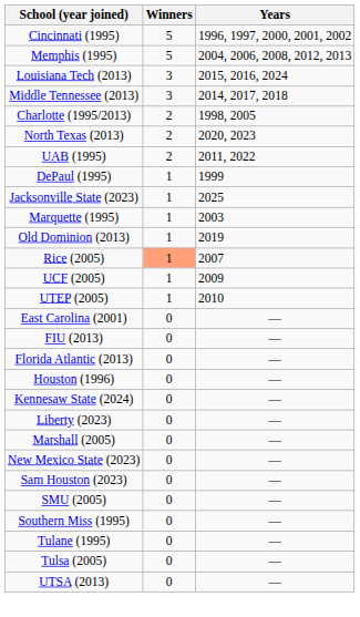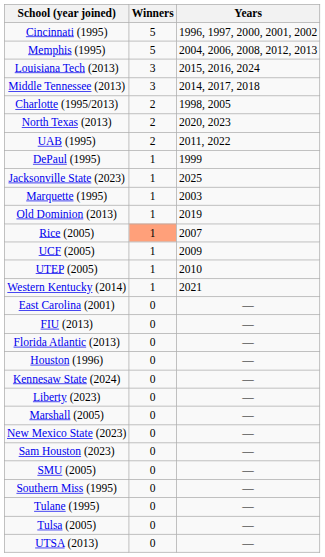 <table class="wikitable">
 <tr>
 <th>School (year joined)</th>
 <th>Winners</th>
 <th>Years</th>
 </tr>
 <tr align="center">
 <td><a href='#'>Cincinnati</a> (1995)</td>
 <td>5</td>
 <td align="left">1996, 1997, 2000, 2001, 2002</td>
 </tr>
 <tr align=center>
 <td><a href='#'>Memphis</a> (1995)</td>
 <td>5</td>
 <td align="left">2004, 2006, 2008, 2012, 2013</td>
 </tr>
 <tr align="center">
 <td><a href='#'>Louisiana Tech</a> (2013)</td>
 <td>3</td>
 <td align="left">2015, 2016, 2024</td>
 </tr>
 <tr align="center">
 <td><a href='#'>Middle Tennessee</a> (2013)</td>
 <td>3</td>
 <td align="left">2014, 2017, 2018</td>
 </tr>
 <tr align="center">
 <td><a href='#'>Charlotte</a> (1995/2013)</td>
 <td>2</td>
 <td align="left">1998, 2005</td>
 </tr>
 <tr align="center">
 <td><a href='#'>North Texas</a> (2013)</td>
 <td>2</td>
 <td align="left">2020, 2023</td>
 </tr>
 <tr align="center">
 <td><a href='#'>UAB</a> (1995)</td>
 <td>2</td>
 <td align="left">2011, 2022</td>
 </tr>
 <tr align="center">
 <td><a href='#'>DePaul</a> (1995)</td>
 <td>1</td>
 <td align="left">1999</td>
 </tr>
 <tr align="center">
 <td><a href='#'>Jacksonville State</a> (2023)</td>
 <td>1</td>
 <td align="left">2025</td>
 </tr>
 <tr align="center">
 <td><a href='#'>Marquette</a> (1995)</td>
 <td>1</td>
 <td align="left">2003</td>
 </tr>
 <tr align="center">
 <td><a href='#'>Old Dominion</a> (2013)</td>
 <td>1</td>
 <td align="left">2019</td>
 </tr>
 <tr align="center">
 <td><a href='#'>Rice</a> (2005)</td>
 <td style="background: lightsalmon;">1</td>
 <td align="left">2007</td>
 </tr>
 <tr align=center>
 <td><a href='#'>UCF</a> (2005)</td>
 <td>1</td>
 <td align="left">2009</td>
 </tr>
 <tr align="center">
 <td><a href='#'>UTEP</a> (2005)</td>
 <td>1</td>
 <td align="left">2010</td>
 </tr>
+<tr align="center">
+<td><a href='#'>Western Kentucky</a> (2014)</td>
+<td>1</td>
+<td align="left">2021</td>
+</tr>
 <tr align=center>
 <td><a href='#'>East Carolina</a> (2001)</td>
 <td>0</td>
 <td>—</td>
 </tr>
 <tr align="center">
 <td><a href='#'>FIU</a> (2013)</td>
 <td>0</td>
 <td>—</td>
 </tr>
 <tr align="center">
 <td><a href='#'>Florida Atlantic</a> (2013)</td>
 <td>0</td>
 <td>—</td>
 </tr>
 <tr align="center">
 <td><a href='#'>Houston</a> (1996)</td>
 <td>0</td>
 <td>—</td>
 </tr>
 <tr align="center">
 <td><a href='#'>Kennesaw State</a> (2024)</td>
 <td>0</td>
 <td>—</td>
 </tr>
 <tr align="center">
 <td><a href='#'>Liberty</a> (2023)</td>
 <td>0</td>
 <td>—</td>
 </tr>
 <tr align=center>
 <td><a href='#'>Marshall</a> (2005)</td>
 <td>0</td>
 <td>—</td>
 </tr>
 <tr align="center">
 <td><a href='#'>New Mexico State</a> (2023)</td>
 <td>0</td>
 <td>—</td>
 </tr>
 <tr align="center">
 <td><a href='#'>Sam Houston</a> (2023)</td>
 <td>0</td>
 <td>—</td>
 </tr>
 <tr align="center">
 <td><a href='#'>SMU</a> (2005)</td>
 <td>0</td>
 <td>—</td>
 </tr>
 <tr align=center>
 <td><a href='#'>Southern Miss</a> (1995)</td>
 <td>0</td>
 <td>—</td>
 </tr>
 <tr align=center>
 <td><a href='#'>Tulane</a> (1995)</td>
 <td>0</td>
 <td>—</td>
 </tr>
 <tr align=center>
 <td><a href='#'>Tulsa</a> (2005)</td>
 <td>0</td>
 <td>—</td>
 </tr>
 <tr align="center">
 <td><a href='#'>UTSA</a> (2013)</td>
 <td>0</td>
 <td>—</td>
 </tr>
 </table>
